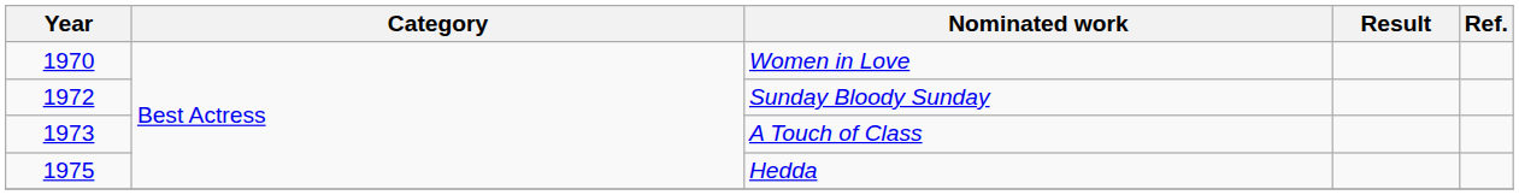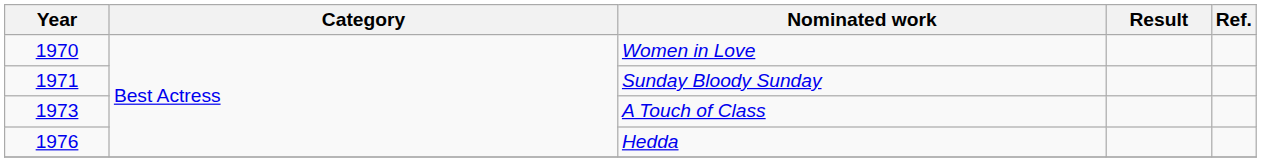 <table class=wikitable>
 <tr>
 <th scope="col" style="width:5em;">Year</th>
 <th scope="col" style="width:26em;">Category</th>
 <th scope="col" style="width:25em;">Nominated work</th>
 <th scope="col" style="width:5em;">Result</th>
 <th>Ref.</th>
 </tr>
 <tr>
 <td style="text-align:center;"><a href='#'>1970</a></td>
 <td Rowspan=4><a href='#'>Best Actress</a></td>
 <td><em><a href='#'>Women in Love</a></em></td>
 <td></td>
 <td></td>
 </tr>
 <tr>
-<td style="text-align:center;"><a href='#'>1972</a></td>
+<td style="text-align:center;"><a href='#'>1971</a></td>
 <td><em><a href='#'>Sunday Bloody Sunday</a></em></td>
 <td></td>
 <td></td>
 </tr>
 <tr>
 <td style="text-align:center;"><a href='#'>1973</a></td>
 <td><em><a href='#'>A Touch of Class</a></em></td>
 <td></td>
 <td></td>
 </tr>
 <tr>
-<td style="text-align:center;"><a href='#'>1975</a></td>
+<td style="text-align:center;"><a href='#'>1976</a></td>
 <td><em><a href='#'>Hedda</a></em></td>
 <td></td>
 <td></td>
 </tr>
 <tr>
 </tr>
 </table>
